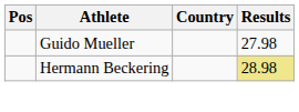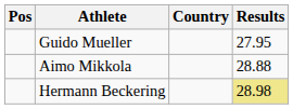 <table class="wikitable">
 <tr>
 <th>Pos</th>
 <th>Athlete</th>
 <th>Country</th>
 <th>Results</th>
 </tr>
 <tr>
 <td align="center"></td>
 <td>Guido Mueller</td>
 <td></td>
-<td>27.98</td>
+<td>27.95</td>
+</tr>
+<tr>
+<td align="center"></td>
+<td>Aimo Mikkola</td>
+<td></td>
+<td>28.88</td>
 </tr>
 <tr>
 <td align="center"></td>
 <td>Hermann Beckering</td>
 <td></td>
 <td style="background: khaki;">28.98</td>
 </tr>
 </table>
